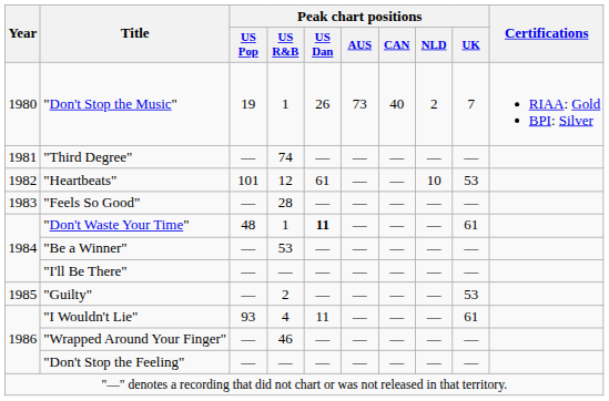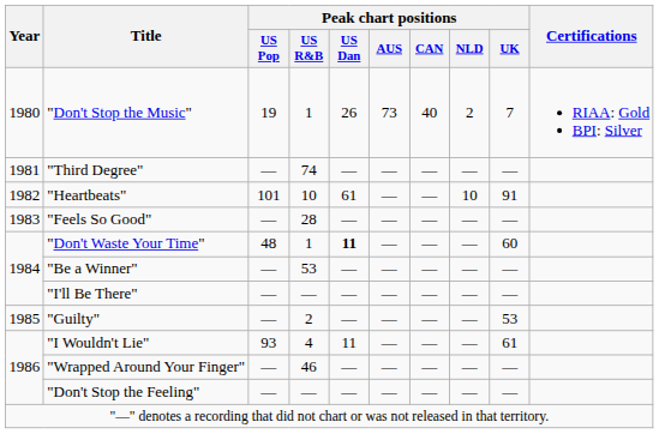 <table class="wikitable" style="text-align:center;">
 <tr>
 <th rowspan="2">Year</th>
 <th rowspan="2">Title</th>
 <th colspan="7">Peak chart positions</th>
 <th rowspan="2"><a href='#'>Certifications</a></th>
 </tr>
 <tr style="font-size:smaller;">
 <th width="35"><a href='#'>US Pop</a><br></th>
 <th width="35"><a href='#'>US<br>R&B</a><br></th>
 <th width="35"><a href='#'>US<br>Dan</a><br></th>
 <th width="35"><a href='#'>AUS</a><br></th>
 <th width="35"><a href='#'>CAN</a><br></th>
 <th width="35"><a href='#'>NLD</a><br></th>
 <th width="35"><a href='#'>UK</a><br></th>
 </tr>
 <tr>
 <td rowspan="1">1980</td>
 <td align="left">"<a href='#'>Don't Stop the Music</a>"</td>
 <td>19</td>
 <td>1</td>
 <td>26</td>
 <td>73</td>
 <td>40</td>
 <td>2</td>
 <td>7</td>
 <td align=left><br><ul><li><a href='#'>RIAA</a>: <a href='#'>Gold</a></li><li><a href='#'>BPI</a>: <a href='#'>Silver</a></li></ul></td>
 </tr>
 <tr>
 <td rowspan="1">1981</td>
 <td align="left">"Third Degree"</td>
 <td>—</td>
 <td>74</td>
 <td>—</td>
 <td>—</td>
 <td>—</td>
 <td>—</td>
 <td>—</td>
 <td align=left></td>
 </tr>
 <tr>
 <td rowspan="1">1982</td>
 <td align="left">"Heartbeats"</td>
 <td>101</td>
-<td>12</td>
+<td>10</td>
 <td>61</td>
 <td>—</td>
 <td>—</td>
 <td>10</td>
-<td>53</td>
+<td>91</td>
 <td align=left></td>
 </tr>
 <tr>
 <td rowspan="1">1983</td>
 <td align="left">"Feels So Good"</td>
 <td>—</td>
 <td>28</td>
 <td>—</td>
 <td>—</td>
 <td>—</td>
 <td>—</td>
 <td>—</td>
 <td align=left></td>
 </tr>
 <tr>
 <td rowspan="3">1984</td>
 <td align="left">"<a href='#'>Don't Waste Your Time</a>"</td>
 <td>48</td>
 <td>1</td>
 <td><strong>11</strong></td>
 <td>—</td>
 <td>—</td>
 <td>—</td>
-<td>61</td>
+<td>60</td>
 <td align=left></td>
 </tr>
 <tr>
 <td align="left">"Be a Winner"</td>
 <td>—</td>
 <td>53</td>
 <td>—</td>
 <td>—</td>
 <td>—</td>
 <td>—</td>
 <td>—</td>
 <td align=left></td>
 </tr>
 <tr>
 <td align="left">"I'll Be There"</td>
 <td>—</td>
 <td>—</td>
 <td>—</td>
 <td>—</td>
 <td>—</td>
 <td>—</td>
 <td>—</td>
 <td align=left></td>
 </tr>
 <tr>
 <td rowspan="1">1985</td>
 <td align="left">"Guilty"</td>
 <td>—</td>
 <td>2</td>
 <td>—</td>
 <td>—</td>
 <td>—</td>
 <td>—</td>
 <td>53</td>
 <td align=left></td>
 </tr>
 <tr>
 <td rowspan="3">1986</td>
 <td align="left">"I Wouldn't Lie"</td>
 <td>93</td>
 <td>4</td>
 <td>11</td>
 <td>—</td>
 <td>—</td>
 <td>—</td>
 <td>61</td>
 <td align=left></td>
 </tr>
 <tr>
 <td align="left">"Wrapped Around Your Finger"</td>
 <td>—</td>
 <td>46</td>
 <td>—</td>
 <td>—</td>
 <td>—</td>
 <td>—</td>
 <td>—</td>
 <td align=left></td>
 </tr>
 <tr>
 <td align="left">"Don't Stop the Feeling"</td>
 <td>—</td>
 <td>—</td>
 <td>—</td>
 <td>—</td>
 <td>—</td>
 <td>—</td>
 <td>—</td>
 <td align=left></td>
 </tr>
 <tr>
 <td colspan="15" style="font-size:90%">"—" denotes a recording that did not chart or was not released in that territory.</td>
 </tr>
 </table>
